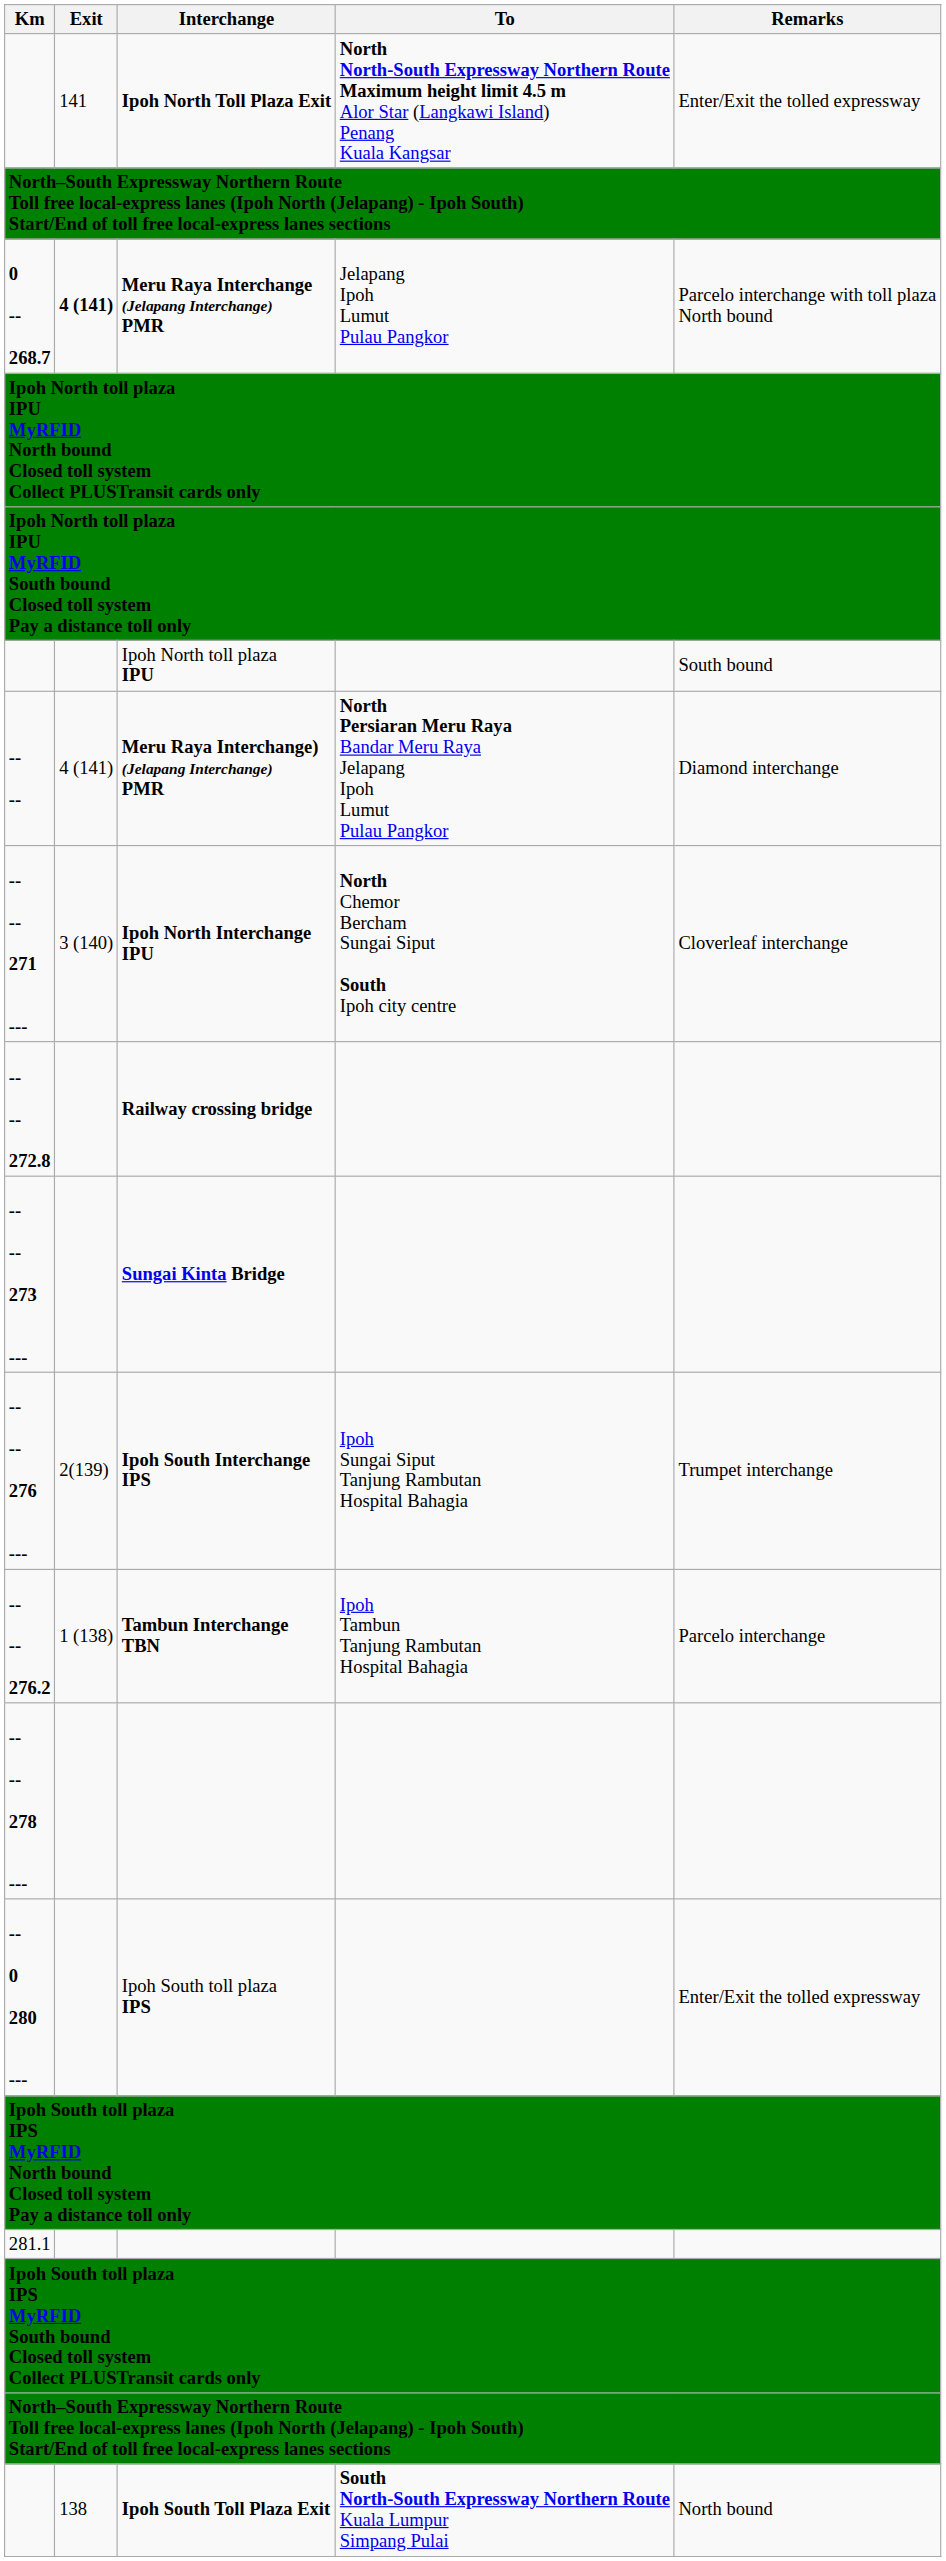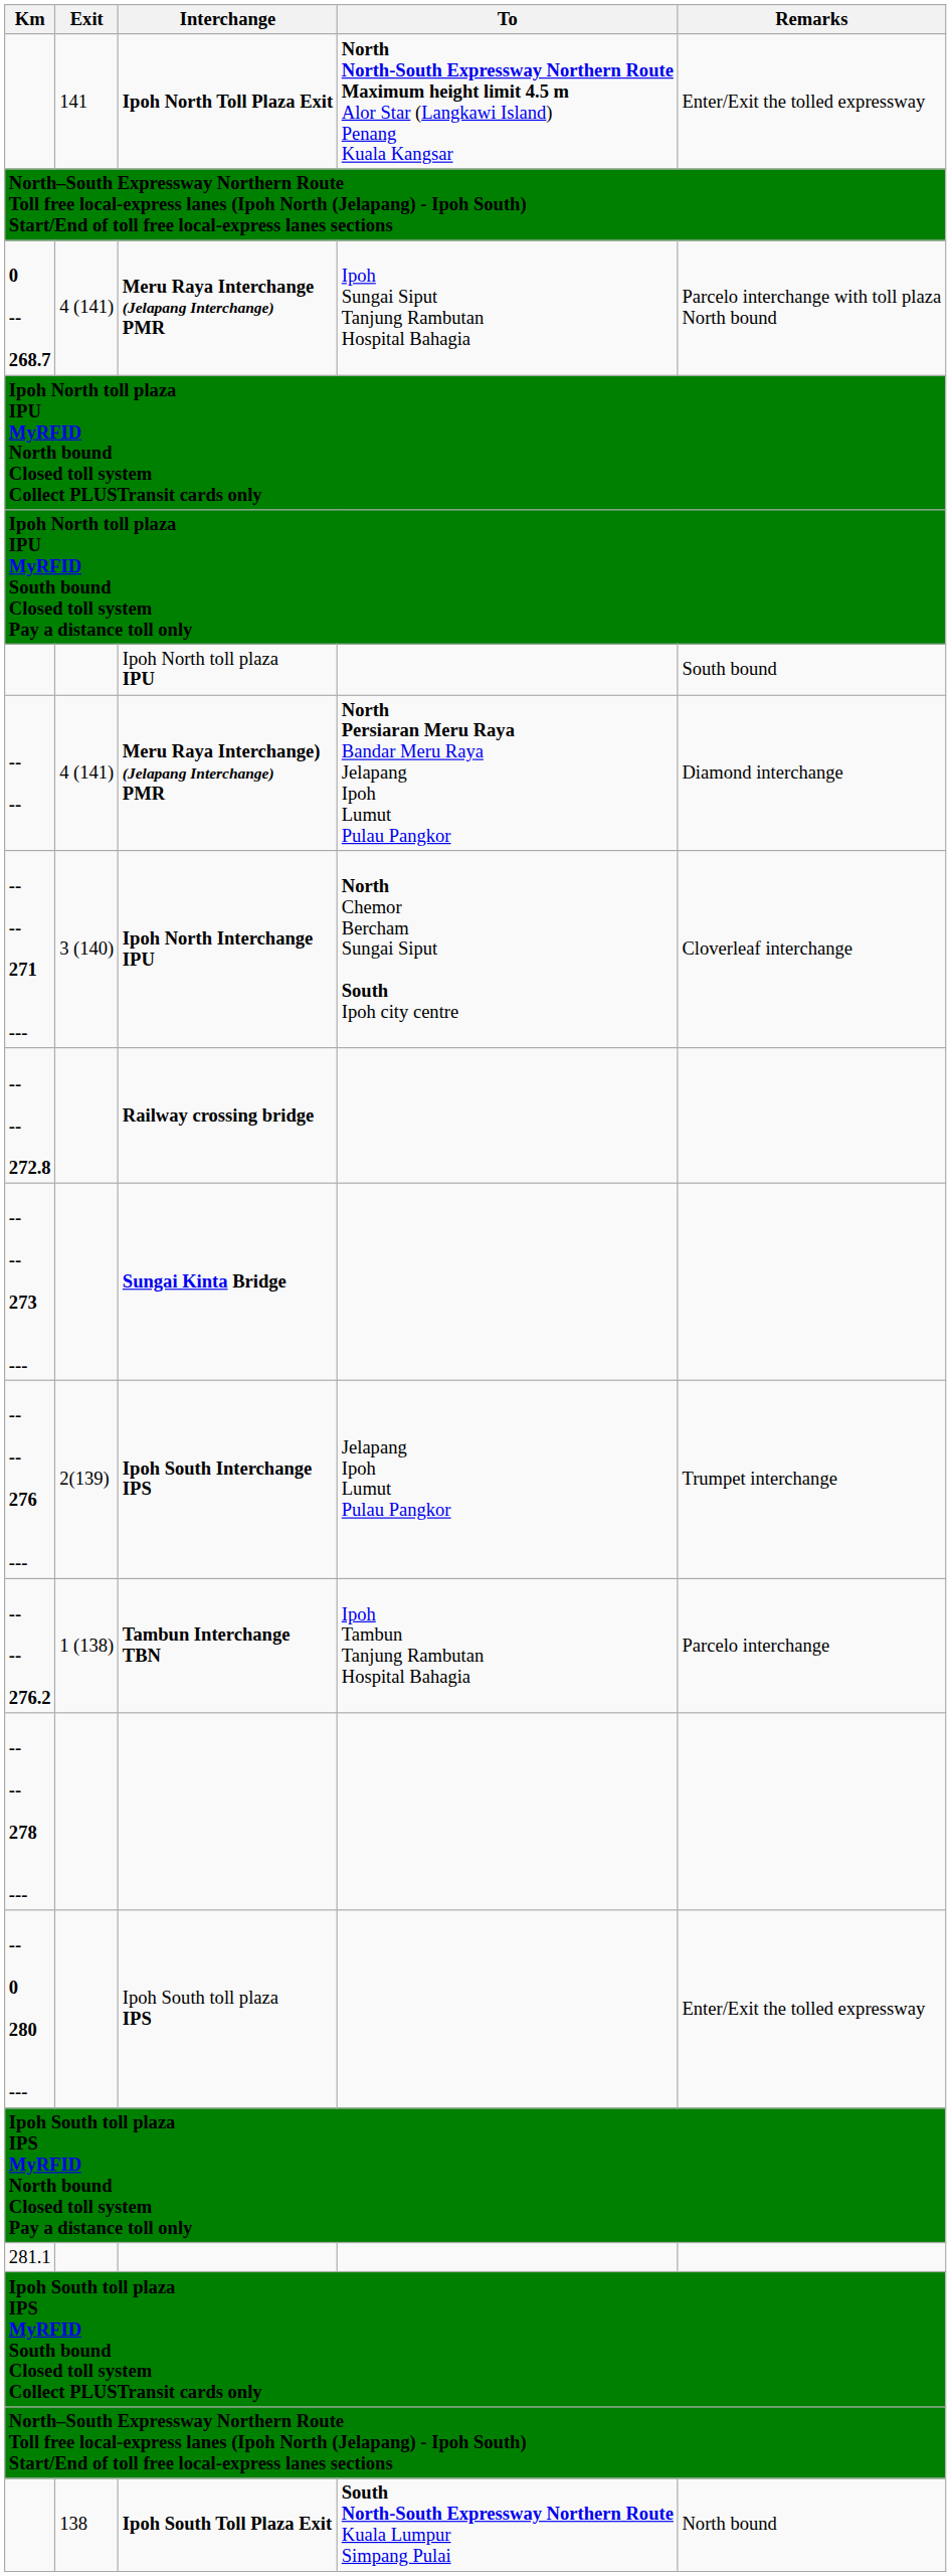 <table class="wikitable">
 <tr>
 <th>Km</th>
 <th>Exit</th>
 <th>Interchange</th>
 <th>To</th>
 <th>Remarks</th>
 </tr>
 <tr>
 <td></td>
 <td>141</td>
 <td><strong>Ipoh North Toll Plaza Exit</strong></td>
 <td><strong>North</strong><br>  <strong><a href='#'>North-South Expressway Northern Route</a></strong><br><strong>Maximum height limit 4.5 m</strong><br><a href='#'>Alor Star</a> (<a href='#'>Langkawi Island</a>)<br><a href='#'>Penang</a><br><a href='#'>Kuala Kangsar</a></td>
 <td>Enter/Exit the tolled expressway</td>
 </tr>
 <tr>
 <td style="width:600px" colspan="6" style="text-align:center" bgcolor="green"><strong><span>  North–South Expressway Northern Route<br>Toll free local-express lanes  (Ipoh North (Jelapang) - Ipoh South)<br>Start/End of toll free local-express lanes sections</span></strong></td>
 </tr>
 <tr>
 <td><strong><br>0<br><br>--<br><br>268.7</strong></td>
-<td><strong>4 (141)</strong></td>
+<td>4 (141)</td>
 <td><strong>Meru Raya Interchange</strong><br><small><strong><em>(Jelapang Interchange)</em></strong></small><br><strong>PMR</strong></td>
-<td> Jelapang<br> Ipoh<br> Lumut<br> <a href='#'>Pulau Pangkor</a></td>
+<td> <a href='#'>Ipoh</a><br> Sungai Siput<br> Tanjung Rambutan<br>Hospital Bahagia </td>
 <td>Parcelo interchange with toll plaza<br>North bound</td>
 </tr>
 <tr>
 <td style="width:600px" colspan="6" style="text-align:center" bgcolor="green"><strong><span>Ipoh North toll plaza<br>IPU<br><a href='#'><span>My</span><span>RFID</span></a>  <br>North bound<br>Closed toll system<br>Collect PLUSTransit cards only</span></strong></td>
 </tr>
 <tr>
 <td style="width:600px" colspan="6" style="text-align:center" bgcolor="green"><strong><span>Ipoh North toll plaza<br>IPU<br>  <a href='#'><span>My</span><span>RFID</span></a><br>South bound<br>Closed toll system<br>Pay a distance toll only</span></strong></td>
 </tr>
 <tr>
 <td></td>
 <td></td>
 <td> Ipoh North toll plaza<br><strong>IPU</strong><br></td>
 <td>   </td>
 <td>South bound</td>
 </tr>
 <tr>
 <td><strong><br>--<br><br>--</strong></td>
 <td>4 (141)</td>
 <td><strong>Meru Raya Interchange)</strong><br><small><strong><em>(Jelapang Interchange)</em></strong></small><br><strong>PMR</strong></td>
 <td><strong>North</strong><br><strong>Persiaran  Meru Raya</strong><br><a href='#'>Bandar Meru Raya</a><br> Jelapang<br> Ipoh<br> Lumut<br> <a href='#'>Pulau Pangkor</a></td>
 <td>Diamond interchange</td>
 </tr>
 <tr>
 <td><strong><br>--<br><br>--<br><br>271<br><br><br>---</strong></td>
 <td>3 (140)</td>
 <td><strong>Ipoh North Interchange</strong><br><strong>IPU</strong></td>
 <td><strong>North</strong><br> Chemor<br> Bercham<br> Sungai Siput<br><br><strong>South</strong><br> Ipoh city centre</td>
 <td>Cloverleaf interchange</td>
 </tr>
 <tr>
 <td><strong><br>--<br><br>--<br><br>272.8</strong></td>
 <td></td>
 <td><strong>Railway crossing bridge</strong></td>
 <td></td>
 <td></td>
 </tr>
 <tr>
 <td><strong><br>--<br><br>--<br><br>273<br><br><br>---</strong></td>
 <td></td>
 <td><strong><a href='#'>Sungai Kinta</a> Bridge</strong></td>
 <td></td>
 <td></td>
 </tr>
 <tr>
 <td><strong><br>--<br><br>--<br><br>276<br><br><br>---</strong></td>
 <td>2(139)</td>
 <td><strong>Ipoh South Interchange</strong><br><strong>IPS</strong></td>
-<td> <a href='#'>Ipoh</a><br> Sungai Siput<br> Tanjung Rambutan<br>Hospital Bahagia </td>
+<td> Jelapang<br> Ipoh<br> Lumut<br> <a href='#'>Pulau Pangkor</a></td>
 <td>Trumpet interchange</td>
 </tr>
 <tr>
 <td><strong><br>--<br><br>--<br><br>276.2</strong></td>
 <td>1 (138)</td>
 <td><strong>Tambun Interchange</strong><br><strong>TBN</strong></td>
 <td> <a href='#'>Ipoh</a><br> Tambun<br> Tanjung Rambutan<br>Hospital Bahagia </td>
 <td>Parcelo interchange</td>
 </tr>
 <tr>
 <td><br><strong>--</strong><br><br><strong>--</strong><br><br><strong>278</strong><br><br><br><strong>---</strong></td>
 <td></td>
 <td></td>
 <td></td>
 <td></td>
 </tr>
 <tr>
 <td><br><strong>--</strong><br><br><strong>0</strong><br><br><strong>280</strong><br><br><br><strong>---</strong></td>
 <td></td>
 <td> Ipoh South toll plaza<br><strong>IPS</strong><br></td>
 <td>   </td>
 <td>Enter/Exit the tolled expressway</td>
 </tr>
 <tr>
 <td style="width:600px" colspan="6" style="text-align:center" bgcolor="green"><strong><span>Ipoh South toll plaza<br>IPS<br><a href='#'><span>My</span><span>RFID</span></a>  <br>North bound<br>Closed toll system<br>Pay a distance toll only</span></strong></td>
 </tr>
 <tr>
 <td>281.1</td>
 <td></td>
 <td></td>
 <td></td>
 <td></td>
 </tr>
 <tr>
 <td style="width:600px" colspan="6" style="text-align:center" bgcolor="green"><strong><span>Ipoh South toll plaza<br>IPS<br>  <a href='#'><span>My</span><span>RFID</span></a> <br>South bound<br>Closed toll system<br>Collect PLUSTransit cards only</span></strong></td>
 </tr>
 <tr>
 <td style="width:600px" colspan="6" style="text-align:center" bgcolor="green"><strong><span>  North–South Expressway Northern Route<br>Toll free local-express lanes  (Ipoh North (Jelapang) - Ipoh South)<br>Start/End of toll free local-express lanes sections</span></strong></td>
 </tr>
 <tr>
 <td></td>
 <td>138</td>
 <td><strong>Ipoh South Toll Plaza Exit</strong></td>
 <td><strong>South</strong><br>  <strong><a href='#'>North-South Expressway Northern Route</a></strong><br><a href='#'>Kuala Lumpur</a><br><a href='#'>Simpang Pulai</a></td>
 <td>North bound</td>
 </tr>
 <tr>
 </tr>
 </table>
